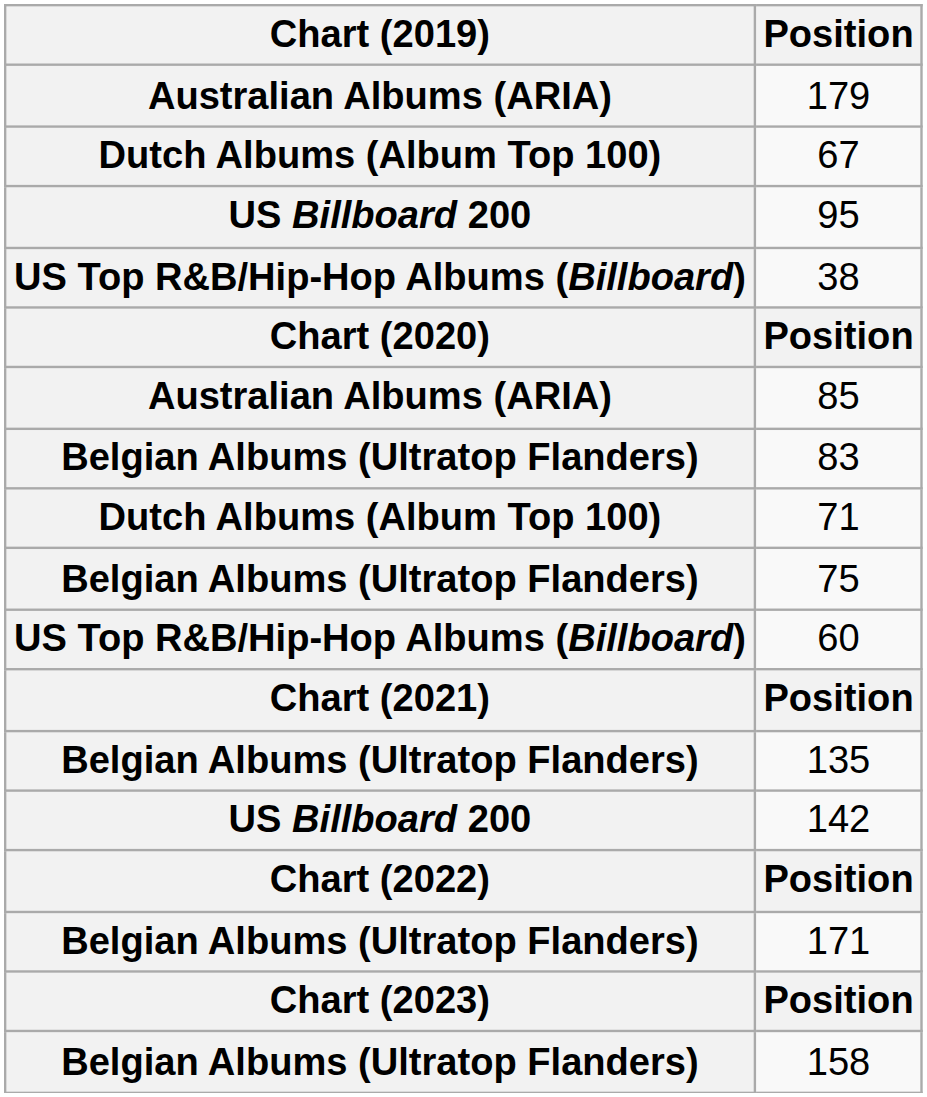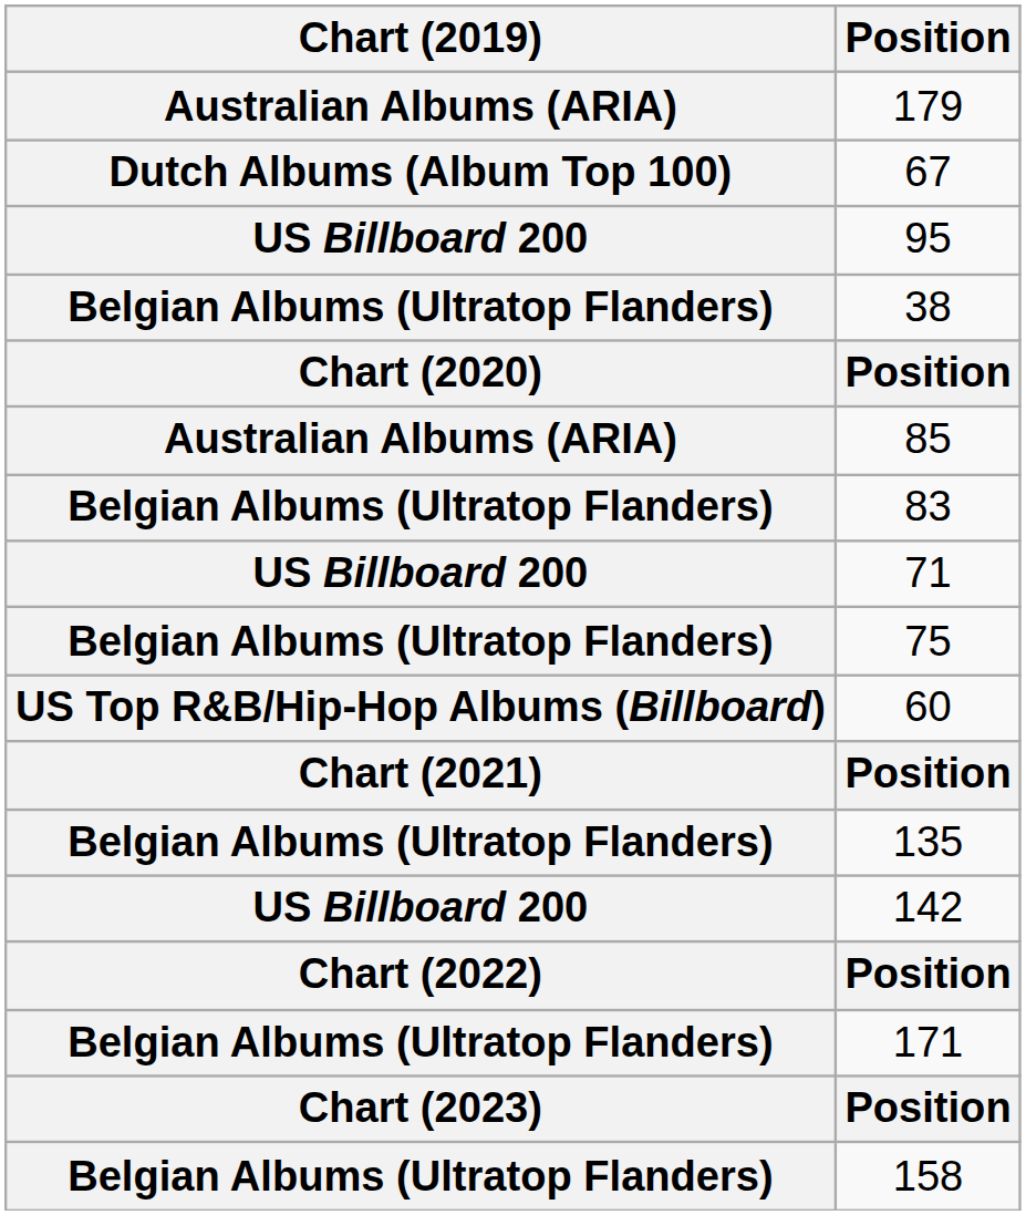 <table class="wikitable sortable plainrowheaders" style="text-align:center">
 <tr>
 <th scope="col">Chart (2019)</th>
 <th scope="col">Position</th>
 </tr>
 <tr>
 <th scope="row">Australian Albums (ARIA)</th>
 <td>179</td>
 </tr>
 <tr>
 <th scope="row">Dutch Albums (Album Top 100)</th>
 <td>67</td>
 </tr>
 <tr>
 <th scope="row">US <em>Billboard</em> 200</th>
 <td>95</td>
 </tr>
 <tr>
-<th scope="row">US Top R&B/Hip-Hop Albums (<em>Billboard</em>)</th>
+<th scope="row">Belgian Albums (Ultratop Flanders)</th>
 <td>38</td>
 </tr>
 <tr>
 <th scope="col">Chart (2020)</th>
 <th scope="col">Position</th>
 </tr>
 <tr>
 <th scope="row">Australian Albums (ARIA)</th>
 <td>85</td>
 </tr>
 <tr>
 <th scope="row">Belgian Albums (Ultratop Flanders)</th>
 <td>83</td>
 </tr>
 <tr>
-<th scope="row">Dutch Albums (Album Top 100)</th>
+<th scope="row">US <em>Billboard</em> 200</th>
 <td>71</td>
 </tr>
 <tr>
 <th scope="row">Belgian Albums (Ultratop Flanders)</th>
 <td>75</td>
 </tr>
 <tr>
 <th scope="row">US Top R&B/Hip-Hop Albums (<em>Billboard</em>)</th>
 <td>60</td>
 </tr>
 <tr>
 <th scope="col">Chart (2021)</th>
 <th scope="col">Position</th>
 </tr>
 <tr>
 <th scope="row">Belgian Albums (Ultratop Flanders)</th>
 <td>135</td>
 </tr>
 <tr>
 <th scope="row">US <em>Billboard</em> 200</th>
 <td>142</td>
 </tr>
 <tr>
 <th scope="col">Chart (2022)</th>
 <th scope="col">Position</th>
 </tr>
 <tr>
 <th scope="row">Belgian Albums (Ultratop Flanders)</th>
 <td>171</td>
 </tr>
 <tr>
 <th scope="col">Chart (2023)</th>
 <th scope="col">Position</th>
 </tr>
 <tr>
 <th scope="row">Belgian Albums (Ultratop Flanders)</th>
 <td>158</td>
 </tr>
 </table>
